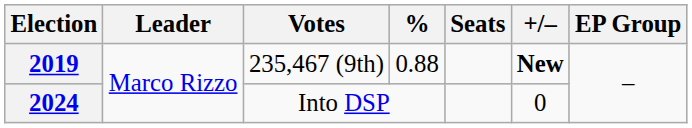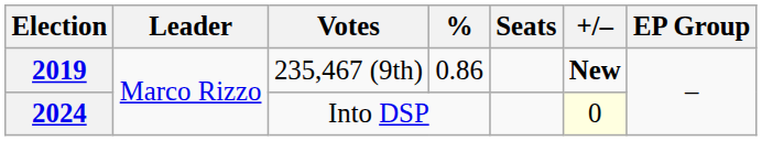 <table class="wikitable" style="text-align:center">
 <tr>
 <th>Election</th>
 <th>Leader</th>
 <th>Votes</th>
 <th>%</th>
 <th>Seats</th>
 <th>+/–</th>
 <th>EP Group</th>
 </tr>
 <tr>
 <th><a href='#'>2019</a></th>
 <td rowspan="2"><a href='#'>Marco Rizzo</a></td>
 <td>235,467 (9th)</td>
-<td>0.88</td>
+<td>0.86</td>
 <td></td>
 <td><strong>New</strong></td>
 <td rowspan="2">–</td>
 </tr>
 <tr>
 <th><a href='#'>2024</a></th>
 <td colspan="2">Into <a href='#'>DSP</a></td>
 <td></td>
-<td> 0</td>
+<td style="background: lightyellow;"> 0</td>
 </tr>
 </table>
